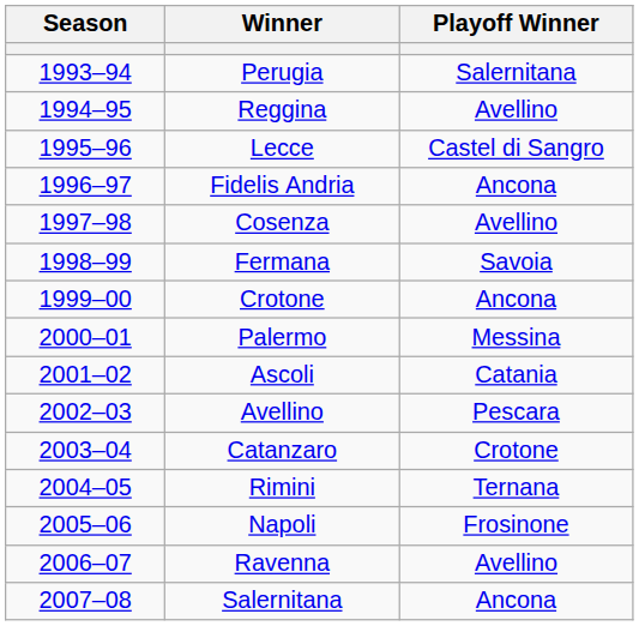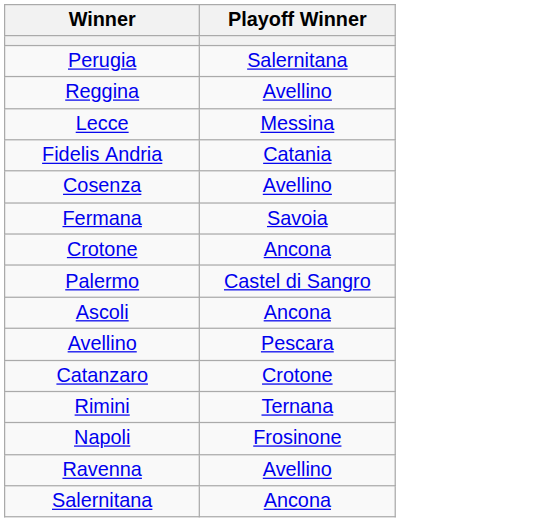 <table class="wikitable"  style="text-align: center">
 <tr>
-<th>Season</th>
 <th>Winner</th>
 <th>Playoff Winner</th>
 </tr>
 <tr>
-<th width=100></th>
 <th width=150></th>
 <th width=150></th>
 </tr>
 <tr>
-<td><a href='#'>1993–94</a></td>
 <td><a href='#'>Perugia</a></td>
 <td><a href='#'>Salernitana</a></td>
 </tr>
 <tr>
-<td><a href='#'>1994–95</a></td>
 <td><a href='#'>Reggina</a></td>
 <td><a href='#'>Avellino</a></td>
 </tr>
 <tr>
-<td><a href='#'>1995–96</a></td>
 <td><a href='#'>Lecce</a></td>
-<td><a href='#'>Castel di Sangro</a></td>
+<td><a href='#'>Messina</a></td>
 </tr>
 <tr>
-<td><a href='#'>1996–97</a></td>
 <td><a href='#'>Fidelis Andria</a></td>
-<td><a href='#'>Ancona</a></td>
+<td><a href='#'>Catania</a></td>
 </tr>
 <tr>
-<td><a href='#'>1997–98</a></td>
 <td><a href='#'>Cosenza</a></td>
 <td><a href='#'>Avellino</a></td>
 </tr>
 <tr>
-<td><a href='#'>1998–99</a></td>
 <td><a href='#'>Fermana</a></td>
 <td><a href='#'>Savoia</a></td>
 </tr>
 <tr>
-<td><a href='#'>1999–00</a></td>
 <td><a href='#'>Crotone</a></td>
 <td><a href='#'>Ancona</a></td>
 </tr>
 <tr>
-<td><a href='#'>2000–01</a></td>
 <td><a href='#'>Palermo</a></td>
-<td><a href='#'>Messina</a></td>
+<td><a href='#'>Castel di Sangro</a></td>
 </tr>
 <tr>
-<td><a href='#'>2001–02</a></td>
 <td><a href='#'>Ascoli</a></td>
-<td><a href='#'>Catania</a></td>
+<td><a href='#'>Ancona</a></td>
 </tr>
 <tr>
-<td><a href='#'>2002–03</a></td>
 <td><a href='#'>Avellino</a></td>
 <td><a href='#'>Pescara</a></td>
 </tr>
 <tr>
-<td><a href='#'>2003–04</a></td>
 <td><a href='#'>Catanzaro</a></td>
 <td><a href='#'>Crotone</a></td>
 </tr>
 <tr>
-<td><a href='#'>2004–05</a></td>
 <td><a href='#'>Rimini</a></td>
 <td><a href='#'>Ternana</a></td>
 </tr>
 <tr>
-<td><a href='#'>2005–06</a></td>
 <td><a href='#'>Napoli</a></td>
 <td><a href='#'>Frosinone</a></td>
 </tr>
 <tr>
-<td><a href='#'>2006–07</a></td>
 <td><a href='#'>Ravenna</a></td>
 <td><a href='#'>Avellino</a></td>
 </tr>
 <tr>
-<td><a href='#'>2007–08</a></td>
 <td><a href='#'>Salernitana</a></td>
 <td><a href='#'>Ancona</a></td>
 </tr>
 </table>
